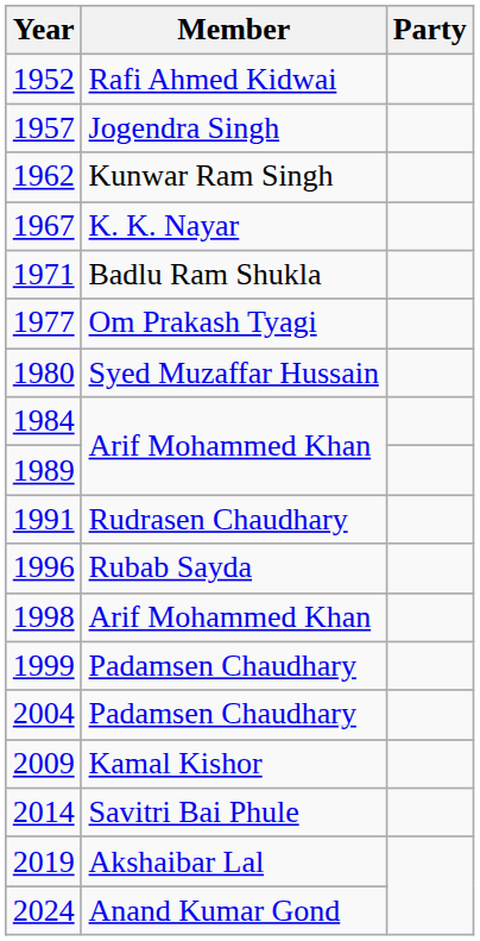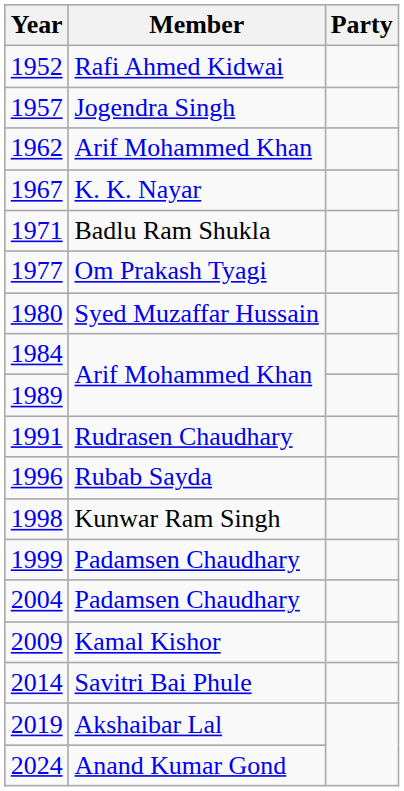 <table class="wikitable sortable">
 <tr>
 <th>Year</th>
 <th>Member</th>
 <th colspan="2">Party</th>
 </tr>
 <tr>
 <td><a href='#'>1952</a></td>
 <td><a href='#'>Rafi Ahmed Kidwai</a></td>
 <td></td>
 </tr>
 <tr>
 <td><a href='#'>1957</a></td>
 <td><a href='#'>Jogendra Singh</a></td>
 </tr>
 <tr>
 <td><a href='#'>1962</a></td>
-<td>Kunwar Ram Singh</td>
+<td><a href='#'>Arif Mohammed Khan</a></td>
 <td></td>
 </tr>
 <tr>
 <td><a href='#'>1967</a></td>
 <td><a href='#'>K. K. Nayar</a></td>
 <td></td>
 </tr>
 <tr>
 <td><a href='#'>1971</a></td>
 <td>Badlu Ram Shukla</td>
 <td></td>
 </tr>
 <tr>
 <td><a href='#'>1977</a></td>
 <td><a href='#'>Om Prakash Tyagi</a></td>
 <td></td>
 </tr>
 <tr>
 <td><a href='#'>1980</a></td>
 <td><a href='#'>Syed Muzaffar Hussain</a></td>
 <td></td>
 </tr>
 <tr>
 <td><a href='#'>1984</a></td>
 <td rowspan="2"><a href='#'>Arif Mohammed Khan</a></td>
 <td></td>
 </tr>
 <tr>
 <td><a href='#'>1989</a></td>
 <td></td>
 </tr>
 <tr>
 <td><a href='#'>1991</a></td>
 <td><a href='#'>Rudrasen Chaudhary</a></td>
 <td></td>
 </tr>
 <tr>
 <td><a href='#'>1996</a></td>
 <td><a href='#'>Rubab Sayda</a></td>
 </tr>
 <tr>
 <td><a href='#'>1998</a></td>
-<td><a href='#'>Arif Mohammed Khan</a></td>
+<td>Kunwar Ram Singh</td>
 <td></td>
 </tr>
 <tr>
 <td><a href='#'>1999</a></td>
 <td><a href='#'>Padamsen Chaudhary</a></td>
 <td></td>
 </tr>
 <tr>
 <td><a href='#'>2004</a></td>
 <td><a href='#'>Padamsen Chaudhary</a></td>
 <td></td>
 </tr>
 <tr>
 <td><a href='#'>2009</a></td>
 <td><a href='#'>Kamal Kishor</a></td>
 <td></td>
 </tr>
 <tr>
 <td><a href='#'>2014</a></td>
 <td><a href='#'>Savitri Bai Phule</a></td>
 <td></td>
 </tr>
 <tr>
 <td><a href='#'>2019</a></td>
 <td><a href='#'>Akshaibar Lal</a></td>
 </tr>
 <tr>
 <td><a href='#'>2024</a></td>
 <td><a href='#'>Anand Kumar Gond</a></td>
 </tr>
 </table>
